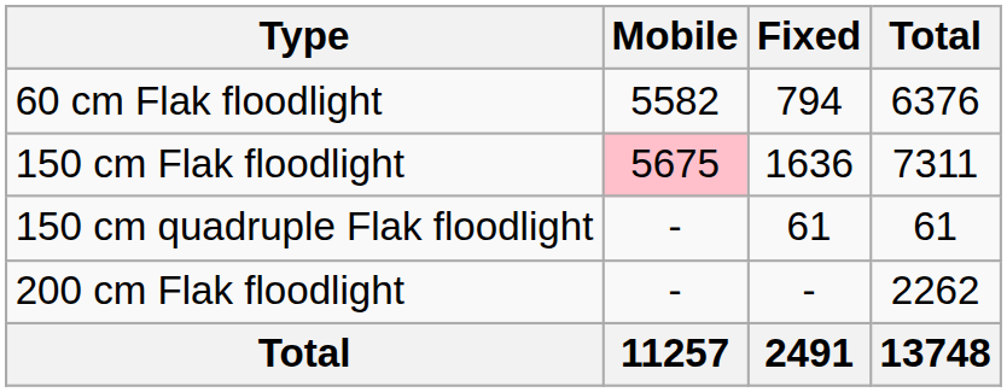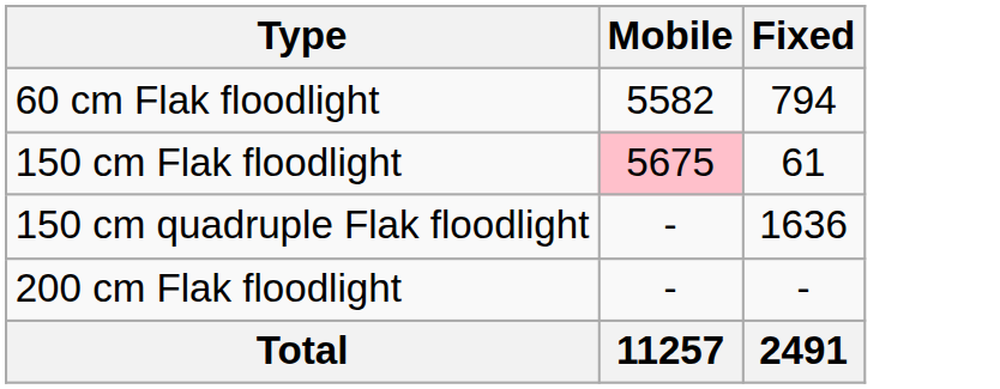 <table class="wikitable">
 <tr>
 <th>Type</th>
 <th>Mobile</th>
 <th>Fixed</th>
-<th>Total</th>
 </tr>
 <tr>
 <td>60 cm Flak floodlight</td>
 <td align=center>5582</td>
 <td align=center>794</td>
-<td align=center>6376</td>
 </tr>
 <tr>
 <td>150 cm Flak floodlight</td>
 <td align=center style="background: pink;">5675</td>
-<td align=center>1636</td>
-<td align=center>7311</td>
+<td align=center>61</td>
 </tr>
 <tr>
 <td>150 cm quadruple Flak floodlight</td>
 <td align=center>-</td>
-<td align=center>61</td>
-<td align=center>61</td>
+<td align=center>1636</td>
 </tr>
 <tr>
 <td>200 cm Flak floodlight</td>
 <td align=center>-</td>
 <td align=center>-</td>
-<td align=center>2262</td>
 </tr>
 <tr>
 <th>Total</th>
 <th>11257</th>
 <th>2491</th>
-<th>13748</th>
 </tr>
 </table>
